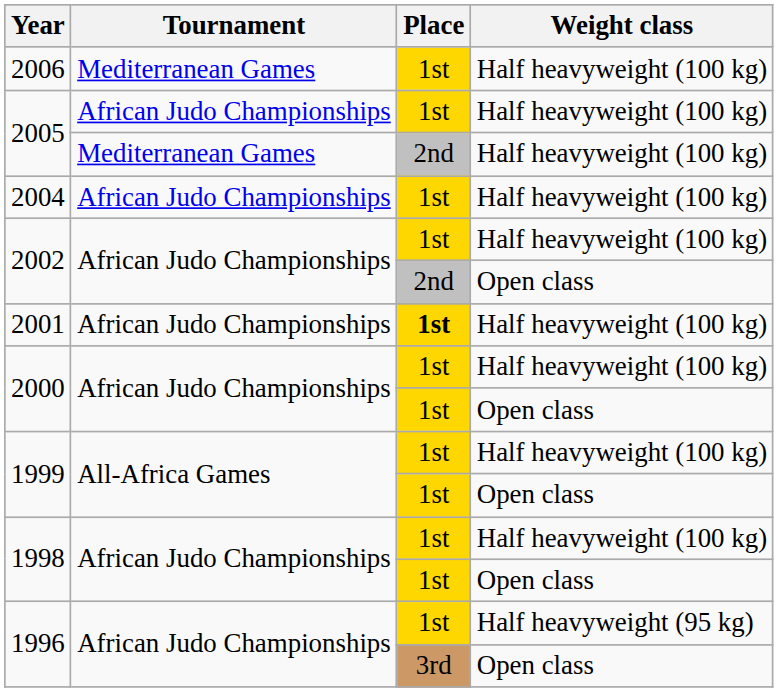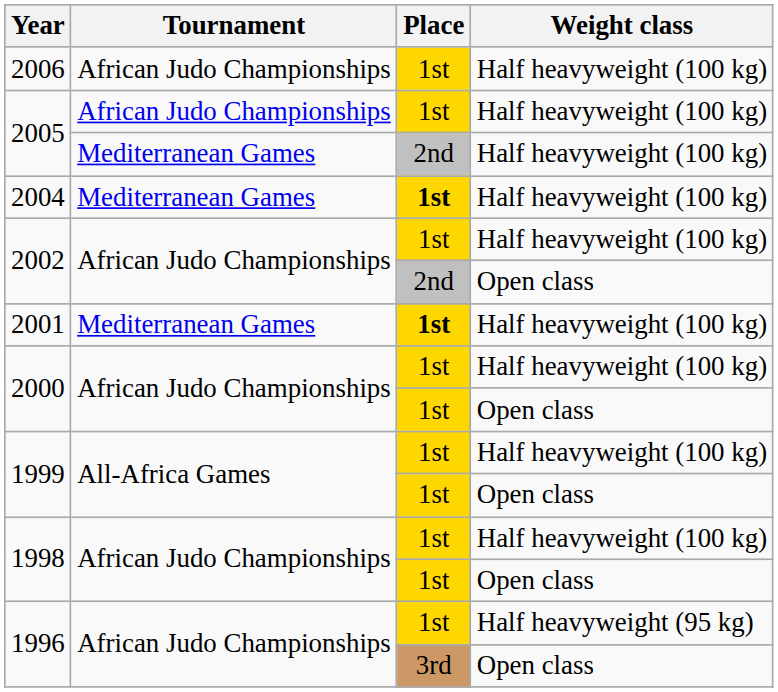 <table class=wikitable>
 <tr>
 <th>Year</th>
 <th>Tournament</th>
 <th>Place</th>
 <th>Weight class</th>
 </tr>
 <tr>
 <td>2006</td>
-<td><a href='#'>Mediterranean Games</a></td>
+<td>African Judo Championships</td>
 <td bgcolor="gold" align="center">1st</td>
 <td>Half heavyweight (100 kg)</td>
 </tr>
 <tr>
 <td rowspan=2>2005</td>
 <td><a href='#'>African Judo Championships</a></td>
 <td bgcolor="gold" align="center">1st</td>
 <td>Half heavyweight (100 kg)</td>
 </tr>
 <tr>
 <td><a href='#'>Mediterranean Games</a></td>
 <td bgcolor="silver" align="center">2nd</td>
 <td>Half heavyweight (100 kg)</td>
 </tr>
 <tr>
 <td>2004</td>
-<td><a href='#'>African Judo Championships</a></td>
-<td bgcolor="gold" align="center">1st</td>
+<td><a href='#'>Mediterranean Games</a></td>
+<td bgcolor="gold" align="center"><strong>1st</strong></td>
 <td>Half heavyweight (100 kg)</td>
 </tr>
 <tr>
 <td rowspan=2>2002</td>
 <td rowspan=2>African Judo Championships</td>
 <td bgcolor="gold" align="center">1st</td>
 <td>Half heavyweight (100 kg)</td>
 </tr>
 <tr>
 <td bgcolor="silver" align="center">2nd</td>
 <td>Open class</td>
 </tr>
 <tr>
 <td>2001</td>
-<td>African Judo Championships</td>
+<td><a href='#'>Mediterranean Games</a></td>
 <td bgcolor="gold" align="center"><strong>1st</strong></td>
 <td>Half heavyweight (100 kg)</td>
 </tr>
 <tr>
 <td rowspan=2>2000</td>
 <td rowspan=2>African Judo Championships</td>
 <td bgcolor="gold" align="center">1st</td>
 <td>Half heavyweight (100 kg)</td>
 </tr>
 <tr>
 <td bgcolor="gold" align="center">1st</td>
 <td>Open class</td>
 </tr>
 <tr>
 <td rowspan=2>1999</td>
 <td rowspan=2>All-Africa Games</td>
 <td bgcolor="gold" align="center">1st</td>
 <td>Half heavyweight (100 kg)</td>
 </tr>
 <tr>
 <td bgcolor="gold" align="center">1st</td>
 <td>Open class</td>
 </tr>
 <tr>
 <td rowspan=2>1998</td>
 <td rowspan=2>African Judo Championships</td>
 <td bgcolor="gold" align="center">1st</td>
 <td>Half heavyweight (100 kg)</td>
 </tr>
 <tr>
 <td bgcolor="gold" align="center">1st</td>
 <td>Open class</td>
 </tr>
 <tr>
 <td rowspan=2>1996</td>
 <td rowspan=2>African Judo Championships</td>
 <td bgcolor="gold" align="center">1st</td>
 <td>Half heavyweight (95 kg)</td>
 </tr>
 <tr>
 <td bgcolor="cc9966" align="center">3rd</td>
 <td>Open class</td>
 </tr>
 </table>
